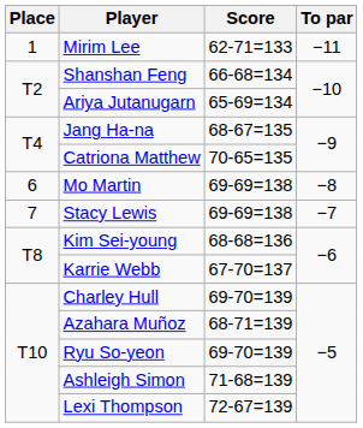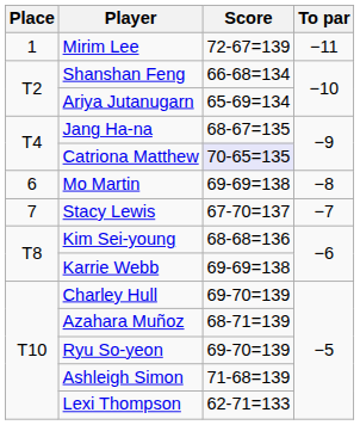 <table class="wikitable">
 <tr>
 <th>Place</th>
 <th>Player</th>
 <th>Score</th>
 <th>To par</th>
 </tr>
 <tr>
 <td align=center>1</td>
 <td> <a href='#'>Mirim Lee</a></td>
-<td>62-71=133</td>
+<td>72-67=139</td>
 <td align=center>−11</td>
 </tr>
 <tr>
 <td align=center rowspan=2>T2</td>
 <td> <a href='#'>Shanshan Feng</a></td>
 <td>66-68=134</td>
 <td align=center rowspan=2>−10</td>
 </tr>
 <tr>
 <td> <a href='#'>Ariya Jutanugarn</a></td>
 <td>65-69=134</td>
 </tr>
 <tr>
 <td align=center rowspan=2>T4</td>
 <td> <a href='#'>Jang Ha-na</a></td>
 <td>68-67=135</td>
 <td align=center rowspan=2>−9</td>
 </tr>
 <tr>
 <td> <a href='#'>Catriona Matthew</a></td>
-<td>70-65=135</td>
+<td style="background: lavender;">70-65=135</td>
 </tr>
 <tr>
 <td align=center>6</td>
 <td> <a href='#'>Mo Martin</a></td>
 <td>69-69=138</td>
 <td align=center>−8</td>
 </tr>
 <tr>
 <td align=center>7</td>
 <td> <a href='#'>Stacy Lewis</a></td>
-<td>69-69=138</td>
+<td>67-70=137</td>
 <td align=center>−7</td>
 </tr>
 <tr>
 <td align=center rowspan=2>T8</td>
 <td> <a href='#'>Kim Sei-young</a></td>
 <td>68-68=136</td>
 <td align=center rowspan=2>−6</td>
 </tr>
 <tr>
 <td> <a href='#'>Karrie Webb</a></td>
-<td>67-70=137</td>
+<td>69-69=138</td>
 </tr>
 <tr>
 <td align=center rowspan=5>T10</td>
 <td> <a href='#'>Charley Hull</a></td>
 <td>69-70=139</td>
 <td align=center rowspan=5>−5</td>
 </tr>
 <tr>
 <td> <a href='#'>Azahara Muñoz</a></td>
 <td>68-71=139</td>
 </tr>
 <tr>
 <td> <a href='#'>Ryu So-yeon</a></td>
 <td>69-70=139</td>
 </tr>
 <tr>
 <td> <a href='#'>Ashleigh Simon</a></td>
 <td>71-68=139</td>
 </tr>
 <tr>
 <td> <a href='#'>Lexi Thompson</a></td>
-<td>72-67=139</td>
+<td>62-71=133</td>
 </tr>
 </table>
